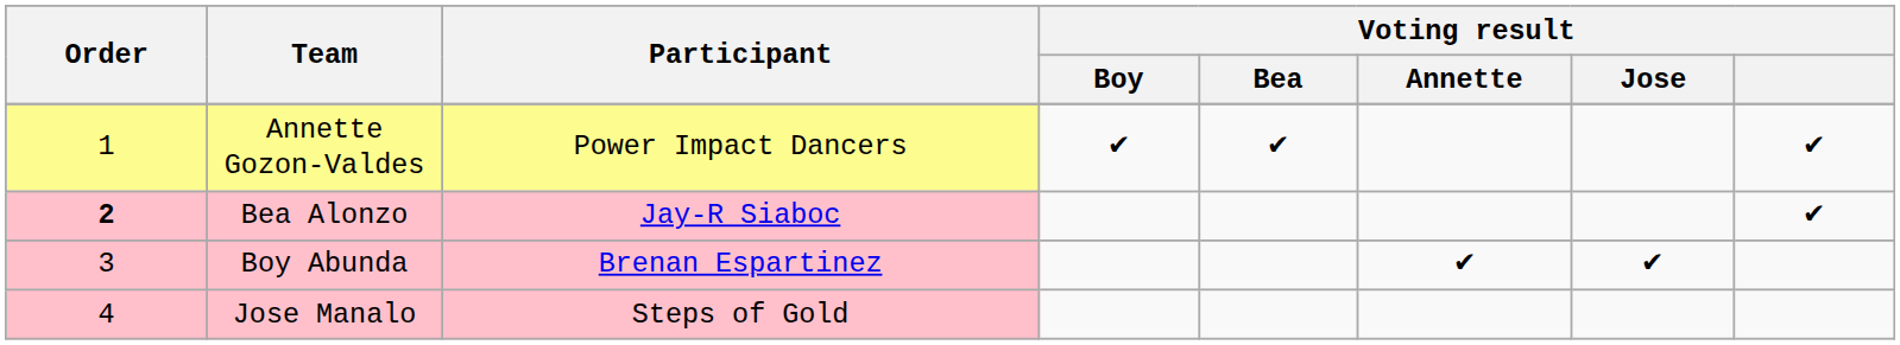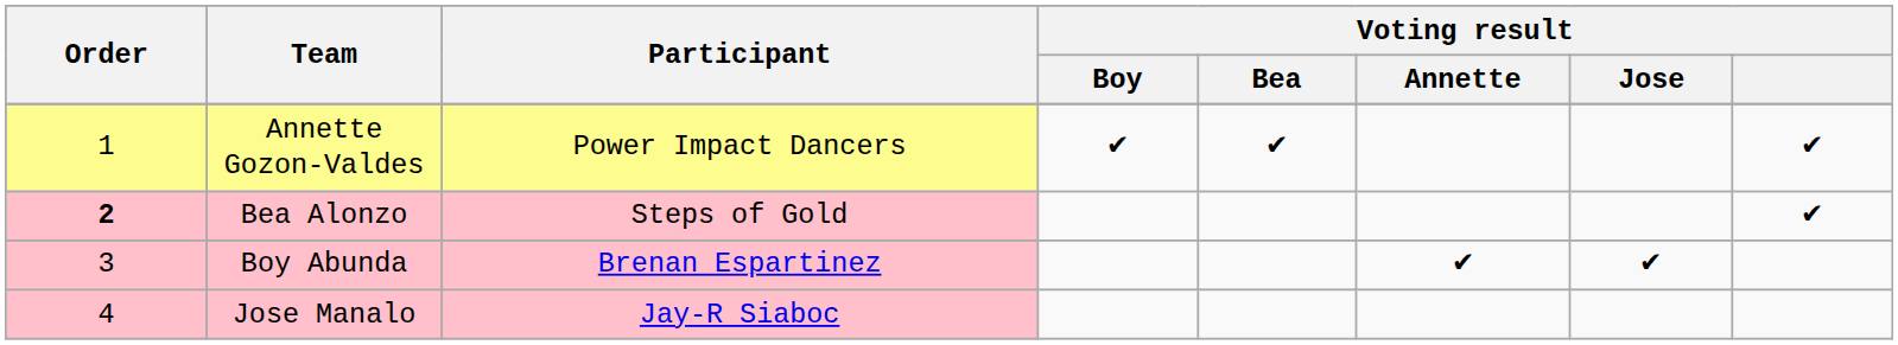 <table class="wikitable" style="text-align:center; line-height:17px; width:100%;">
 <tr>
 <th scope="col" rowspan="2" width="05%">Order</th>
 <th scope="col" rowspan="2" width="05%">Team</th>
 <th scope="col" rowspan="2" width="15%">Participant</th>
 <th scope="col" colspan="5" width="20%">Voting result</th>
 </tr>
 <tr>
 <th width="4%">Boy</th>
 <th width="4%">Bea</th>
 <th width="4%">Annette</th>
 <th width="4%">Jose</th>
 <th width="4%"></th>
 </tr>
 <tr>
 </tr>
 <tr>
 <td style="background:#fdfc8f;">1</td>
 <td style="background:#fdfc8f;">Annette Gozon-Valdes</td>
 <td style="background:#fdfc8f;">Power Impact Dancers</td>
 <td>✔</td>
 <td>✔</td>
 <td></td>
 <td></td>
 <td>✔</td>
 </tr>
 <tr>
 <td style="background:pink;"><strong>2</strong></td>
 <td style="background:pink;">Bea Alonzo</td>
-<td style="background:pink;"><a href='#'>Jay-R Siaboc</a></td>
+<td style="background:pink;">Steps of Gold</td>
 <td></td>
 <td></td>
 <td></td>
 <td></td>
 <td>✔</td>
 </tr>
 <tr>
 <td style="background:pink;">3</td>
 <td style="background:pink;">Boy Abunda</td>
 <td style="background:pink;"><a href='#'>Brenan Espartinez</a></td>
 <td></td>
 <td></td>
 <td>✔</td>
 <td>✔</td>
 <td></td>
 </tr>
 <tr>
 <td style="background:pink;">4</td>
 <td style="background:pink;">Jose Manalo</td>
-<td style="background:pink;">Steps of Gold</td>
+<td style="background:pink;"><a href='#'>Jay-R Siaboc</a></td>
 <td></td>
 <td></td>
 <td></td>
 <td></td>
 <td></td>
 </tr>
 </table>
